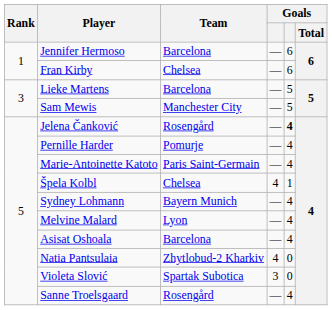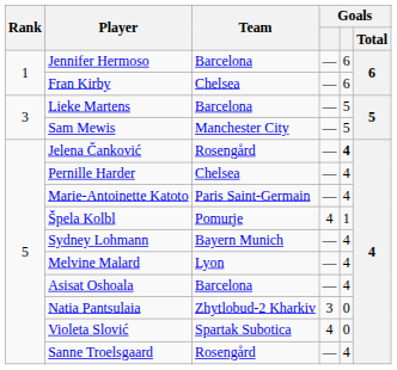 <table class="wikitable" style="text-align:center">
 <tr>
 <th rowspan=2>Rank</th>
 <th rowspan=2>Player</th>
 <th rowspan=2>Team</th>
 <th colspan=3>Goals</th>
 </tr>
 <tr>
 <th></th>
 <th></th>
 <th>Total</th>
 </tr>
 <tr>
 <td rowspan="2">1</td>
 <td align="left"> <a href='#'>Jennifer Hermoso</a></td>
 <td align="left"> <a href='#'>Barcelona</a></td>
 <td>—</td>
 <td>6</td>
 <th rowspan="2">6</th>
 </tr>
 <tr>
 <td align="left"> <a href='#'>Fran Kirby</a></td>
 <td align="left"> <a href='#'>Chelsea</a></td>
 <td>—</td>
 <td>6</td>
 </tr>
 <tr>
 <td rowspan="2">3</td>
 <td align="left"> <a href='#'>Lieke Martens</a></td>
 <td align="left"> <a href='#'>Barcelona</a></td>
 <td>—</td>
 <td>5</td>
 <th rowspan="2">5</th>
 </tr>
 <tr>
 <td align="left"> <a href='#'>Sam Mewis</a></td>
 <td align="left"> <a href='#'>Manchester City</a></td>
 <td>—</td>
 <td>5</td>
 </tr>
 <tr>
 <td rowspan="10">5</td>
 <td align="left"> <a href='#'>Jelena Čanković</a></td>
 <td align="left"> <a href='#'>Rosengård</a></td>
 <td>—</td>
 <td><strong>4</strong></td>
 <th rowspan="10">4</th>
 </tr>
 <tr>
 <td align="left"> <a href='#'>Pernille Harder</a></td>
-<td align="left"> <a href='#'>Pomurje</a></td>
+<td align="left"> <a href='#'>Chelsea</a></td>
 <td>—</td>
 <td>4</td>
 </tr>
 <tr>
 <td align="left"> <a href='#'>Marie-Antoinette Katoto</a></td>
 <td align="left"> <a href='#'>Paris Saint-Germain</a></td>
 <td>—</td>
 <td>4</td>
 </tr>
 <tr>
 <td align="left"> <a href='#'>Špela Kolbl</a></td>
-<td align="left"> <a href='#'>Chelsea</a></td>
+<td align="left"> <a href='#'>Pomurje</a></td>
 <td>4</td>
 <td>1</td>
 </tr>
 <tr>
 <td align="left"> <a href='#'>Sydney Lohmann</a></td>
 <td align="left"> <a href='#'>Bayern Munich</a></td>
 <td>—</td>
 <td>4</td>
 </tr>
 <tr>
 <td align="left"> <a href='#'>Melvine Malard</a></td>
 <td align="left"> <a href='#'>Lyon</a></td>
 <td>—</td>
 <td>4</td>
 </tr>
 <tr>
 <td align="left"> <a href='#'>Asisat Oshoala</a></td>
 <td align="left"> <a href='#'>Barcelona</a></td>
 <td>—</td>
 <td>4</td>
 </tr>
 <tr>
 <td align=left> <a href='#'>Natia Pantsulaia</a></td>
 <td align=left> <a href='#'>Zhytlobud-2 Kharkiv</a></td>
-<td>4</td>
+<td>3</td>
 <td>0</td>
 </tr>
 <tr>
 <td align=left> <a href='#'>Violeta Slović</a></td>
 <td align=left> <a href='#'>Spartak Subotica</a></td>
-<td>3</td>
+<td>4</td>
 <td>0</td>
 </tr>
 <tr>
 <td align="left"> <a href='#'>Sanne Troelsgaard</a></td>
 <td align="left"> <a href='#'>Rosengård</a></td>
 <td>—</td>
 <td>4</td>
 </tr>
 </table>
